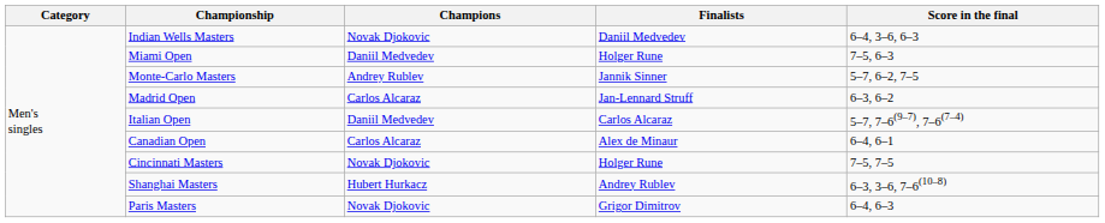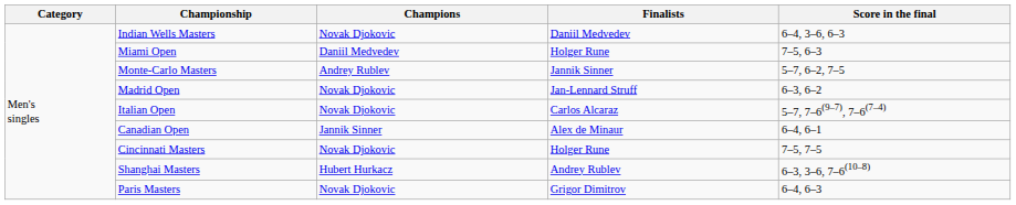 <table class="wikitable nowrap" style="font-size:90%;" width="100%">
 <tr>
 <th style="width: 11%;">Category</th>
 <th style="width: 20%;">Championship</th>
 <th style="width: 23%;">Champions</th>
 <th style="width: 23%;">Finalists</th>
 <th style="width: 23%;">Score in the final</th>
 </tr>
 <tr>
 <td rowspan="9">Men's<br>singles</td>
 <td><a href='#'>Indian Wells Masters</a></td>
 <td> <a href='#'>Novak Djokovic</a></td>
 <td> <a href='#'>Daniil Medvedev</a></td>
 <td>6–4, 3–6, 6–3</td>
 </tr>
 <tr>
 <td><a href='#'>Miami Open</a></td>
 <td> <a href='#'>Daniil Medvedev</a></td>
 <td> <a href='#'>Holger Rune</a></td>
 <td>7–5, 6–3</td>
 </tr>
 <tr>
 <td><a href='#'>Monte-Carlo Masters</a></td>
 <td> <a href='#'>Andrey Rublev</a></td>
 <td> <a href='#'>Jannik Sinner</a></td>
 <td>5–7, 6–2, 7–5</td>
 </tr>
 <tr>
 <td><a href='#'>Madrid Open</a></td>
-<td> <a href='#'>Carlos Alcaraz</a></td>
+<td> <a href='#'>Novak Djokovic</a></td>
 <td> <a href='#'>Jan-Lennard Struff</a></td>
 <td>6–3, 6–2</td>
 </tr>
 <tr>
 <td><a href='#'>Italian Open</a></td>
-<td> <a href='#'>Daniil Medvedev</a></td>
+<td> <a href='#'>Novak Djokovic</a></td>
 <td> <a href='#'>Carlos Alcaraz</a></td>
 <td>5–7, 7–6<sup>(9–7)</sup>, 7–6<sup>(7–4)</sup></td>
 </tr>
 <tr>
 <td><a href='#'>Canadian Open</a></td>
-<td> <a href='#'>Carlos Alcaraz</a></td>
+<td> <a href='#'>Jannik Sinner</a></td>
 <td> <a href='#'>Alex de Minaur</a></td>
 <td>6–4, 6–1</td>
 </tr>
 <tr>
 <td><a href='#'>Cincinnati Masters</a></td>
 <td> <a href='#'>Novak Djokovic</a></td>
 <td> <a href='#'>Holger Rune</a></td>
 <td>7–5, 7–5</td>
 </tr>
 <tr>
 <td><a href='#'>Shanghai Masters</a></td>
 <td> <a href='#'>Hubert Hurkacz</a></td>
 <td> <a href='#'>Andrey Rublev</a></td>
 <td>6–3, 3–6, 7–6<sup>(10–8)</sup></td>
 </tr>
 <tr>
 <td><a href='#'>Paris Masters</a></td>
 <td> <a href='#'>Novak Djokovic</a></td>
 <td> <a href='#'>Grigor Dimitrov</a></td>
 <td>6–4, 6–3</td>
 </tr>
 </table>
